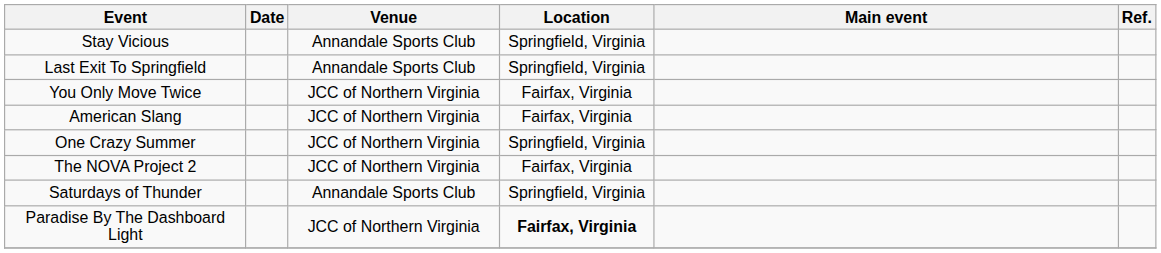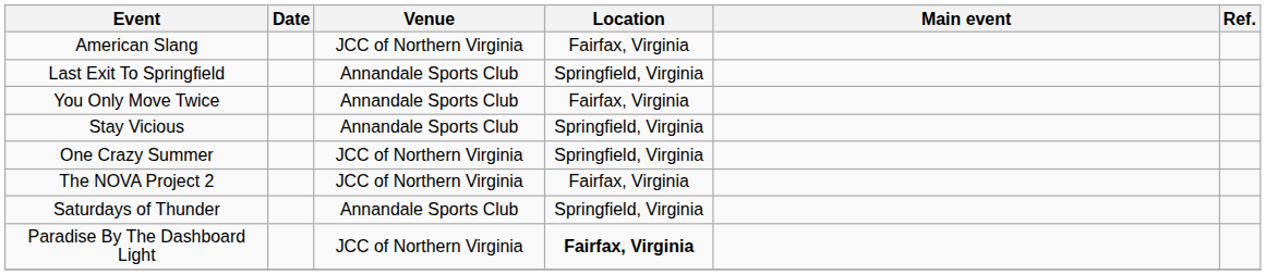 <table class="sortable wikitable succession-box"  style="font-size:85%; text-align:center;">
 <tr>
 <th scope="col" width="200">Event</th>
 <th scope="col" width="10">Date</th>
 <th scope="col" width="174">Venue</th>
 <th scope="col" width="126">Location</th>
 <th scope="col" width="390">Main event</th>
 <th scope="col" width="1" class="unsortable">Ref.</th>
 </tr>
 <tr>
-<td>Stay Vicious</td>
+<td>American Slang</td>
 <td></td>
-<td>Annandale Sports Club</td>
-<td>Springfield, Virginia</td>
+<td>JCC of Northern Virginia</td>
+<td>Fairfax, Virginia</td>
 <td></td>
 <td></td>
 </tr>
 <tr>
 <td>Last Exit To Springfield</td>
 <td></td>
 <td>Annandale Sports Club</td>
 <td>Springfield, Virginia</td>
 <td></td>
 <td></td>
 </tr>
 <tr>
 <td>You Only Move Twice</td>
 <td></td>
-<td>JCC of Northern Virginia</td>
+<td>Annandale Sports Club</td>
 <td>Fairfax, Virginia</td>
 <td></td>
 <td></td>
 </tr>
 <tr>
-<td>American Slang</td>
+<td>Stay Vicious</td>
 <td></td>
-<td>JCC of Northern Virginia</td>
-<td>Fairfax, Virginia</td>
+<td>Annandale Sports Club</td>
+<td>Springfield, Virginia</td>
 <td></td>
 <td></td>
 </tr>
 <tr>
 <td>One Crazy Summer</td>
 <td></td>
 <td>JCC of Northern Virginia</td>
 <td>Springfield, Virginia</td>
 <td></td>
 <td></td>
 </tr>
 <tr>
 <td>The NOVA Project 2</td>
 <td></td>
 <td>JCC of Northern Virginia</td>
 <td>Fairfax, Virginia</td>
 <td></td>
 <td></td>
 </tr>
 <tr>
 <td>Saturdays of Thunder</td>
 <td></td>
 <td>Annandale Sports Club</td>
 <td>Springfield, Virginia</td>
 <td></td>
 <td></td>
 </tr>
 <tr>
 <td>Paradise By The Dashboard Light</td>
 <td></td>
 <td>JCC of Northern Virginia</td>
 <td><strong>Fairfax, Virginia</strong></td>
 <td></td>
 <td></td>
 </tr>
 <tr>
 </tr>
 </table>
